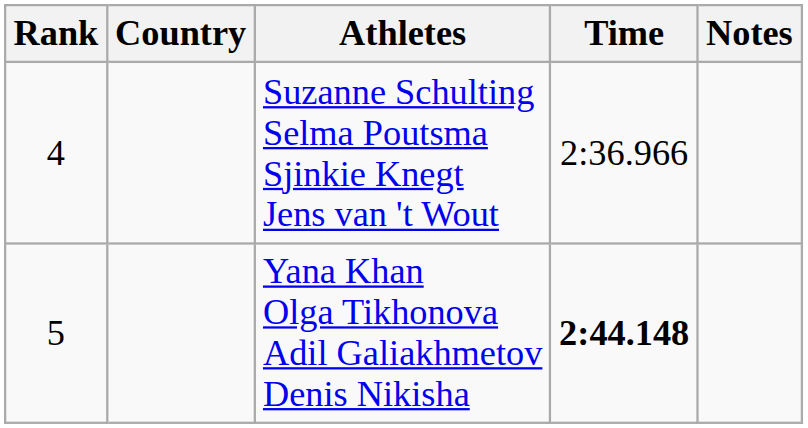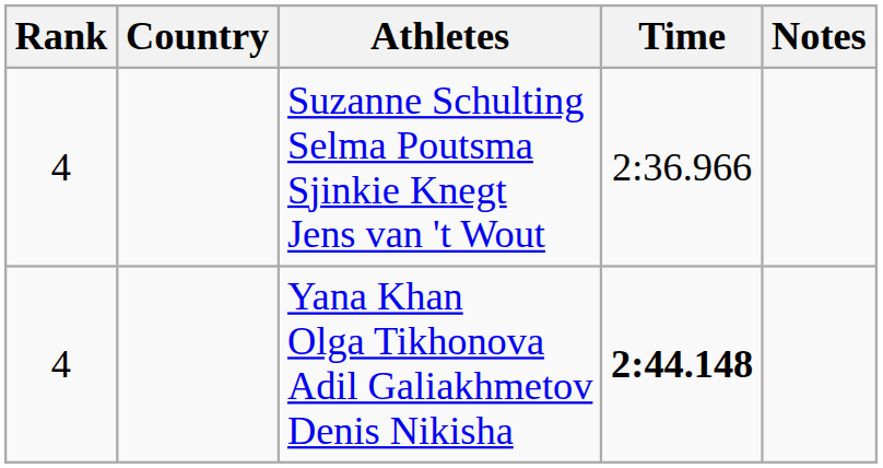 <table class="wikitable sortable" style="text-align:center">
 <tr>
 <th>Rank</th>
 <th>Country</th>
 <th>Athletes</th>
 <th>Time</th>
 <th>Notes</th>
 </tr>
 <tr>
 <td>4</td>
 <td align=left></td>
 <td align=left><a href='#'>Suzanne Schulting</a><br><a href='#'>Selma Poutsma</a><br><a href='#'>Sjinkie Knegt</a><br><a href='#'>Jens van 't Wout</a></td>
 <td>2:36.966</td>
 <td></td>
 </tr>
 <tr>
-<td>5</td>
+<td>4</td>
 <td align=left></td>
 <td align=left><a href='#'>Yana Khan</a><br><a href='#'>Olga Tikhonova</a><br><a href='#'>Adil Galiakhmetov</a><br><a href='#'>Denis Nikisha</a></td>
 <td><strong>2:44.148</strong></td>
 <td></td>
 </tr>
 </table>
